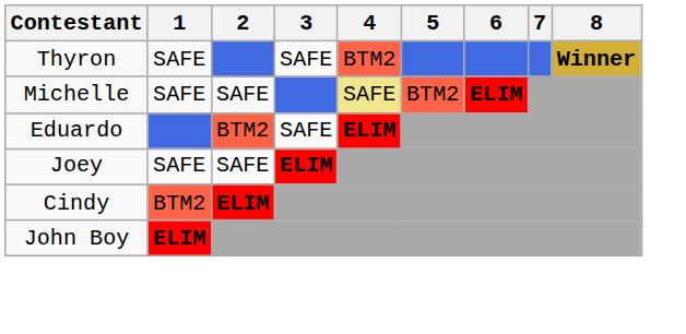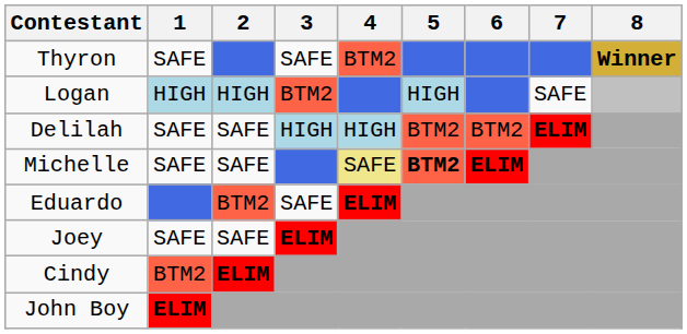 <table class="wikitable" border="2" style="text-align:center;font-size:100%">
 <tr>
 <th>Contestant</th>
 <th><strong>1</strong></th>
 <th>2</th>
 <th>3</th>
 <th>4</th>
 <th>5</th>
 <th>6</th>
 <th>7</th>
 <th>8</th>
 </tr>
 <tr>
 <td>Thyron</td>
 <td>SAFE</td>
 <td style="background:royalblue;"><strong></strong></td>
 <td>SAFE</td>
 <td style="background:tomato;">BTM2</td>
 <td style="background:royalblue;"><strong></strong></td>
 <td style="background:royalblue;"><strong></strong></td>
 <td style="background:royalblue;"><strong></strong></td>
 <td style="background:#D4AF37;"><strong>Winner</strong></td>
 </tr>
 <tr>
+<td>Logan</td>
+<td style="background:lightblue;">HIGH</td>
+<td style="background:lightblue;">HIGH</td>
+<td style="background:tomato;">BTM2</td>
+<td style="background:royalblue;"><strong></strong></td>
+<td style="background:lightblue;">HIGH</td>
+<td style="background:royalblue;"><strong></strong></td>
+<td>SAFE</td>
+<td style="background:silver;"><strong></strong></td>
+</tr>
+<tr>
+<td>Delilah</td>
+<td>SAFE</td>
+<td>SAFE</td>
+<td style="background:lightblue;">HIGH</td>
+<td style="background:lightblue;">HIGH</td>
+<td style="background:tomato;">BTM2</td>
+<td style="background:tomato;">BTM2</td>
+<td style="background:red;"><strong>ELIM</strong></td>
+<td colspan="1" bgcolor="darkgray"></td>
+</tr>
+<tr>
 <td>Michelle</td>
 <td>SAFE</td>
 <td>SAFE</td>
 <td style="background:royalblue;"><strong></strong></td>
 <td style="background: khaki;">SAFE</td>
-<td style="background:tomato;">BTM2</td>
+<td style="background:tomato;"><strong>BTM2</strong></td>
 <td style="background:red;"><strong>ELIM</strong></td>
 <td colspan="2" bgcolor="darkgray"></td>
 </tr>
 <tr>
 <td>Eduardo</td>
 <td style="background:royalblue;"><strong></strong></td>
 <td style="background:tomato;">BTM2</td>
 <td>SAFE</td>
 <td style="background:red;"><strong>ELIM</strong></td>
 <td colspan="4" bgcolor="darkgray"></td>
 </tr>
 <tr>
 <td>Joey</td>
 <td>SAFE</td>
 <td>SAFE</td>
 <td style="background:red;"><strong>ELIM</strong></td>
 <td colspan="5" bgcolor="darkgray"></td>
 </tr>
 <tr>
 <td>Cindy</td>
 <td style="background:tomato;">BTM2</td>
 <td style="background:red;"><strong>ELIM</strong></td>
 <td colspan="6" bgcolor="darkgray"></td>
 </tr>
 <tr>
 <td>John Boy</td>
 <td style="background:red;"><strong>ELIM</strong></td>
 <td colspan="7" bgcolor="darkgray"></td>
 </tr>
 </table>
